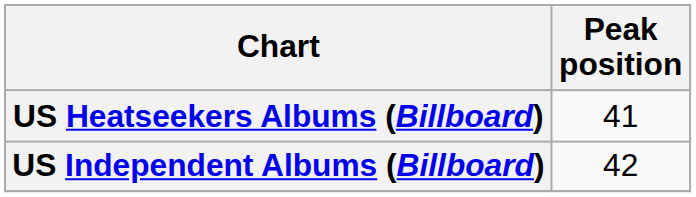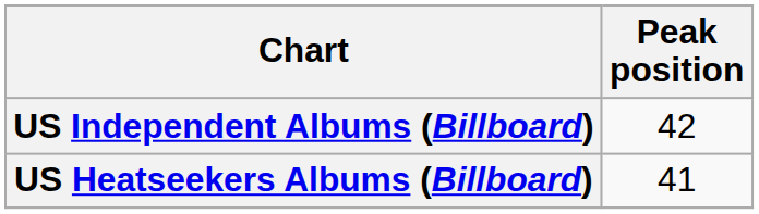 <table class="wikitable plainrowheaders sortable" style="text-align:center;" border="1">
 <tr>
 <th scope="col">Chart</th>
 <th scope="col">Peak<br>position</th>
 </tr>
 <tr>
+<th scope="row">US <a href='#'>Independent Albums</a> (<em><a href='#'>Billboard</a></em>)</th>
+<td>42</td>
+</tr>
+<tr>
 <th scope="row">US <a href='#'>Heatseekers Albums</a> (<em><a href='#'>Billboard</a></em>)</th>
 <td>41</td>
 </tr>
 <tr>
-<th scope="row">US <a href='#'>Independent Albums</a> (<em><a href='#'>Billboard</a></em>)</th>
-<td>42</td>
-</tr>
-<tr>
 </tr>
 </table>
